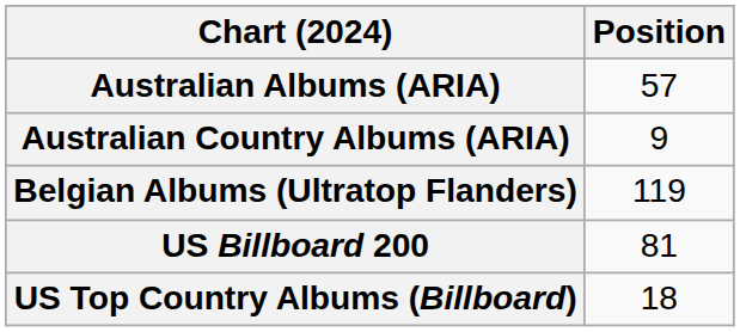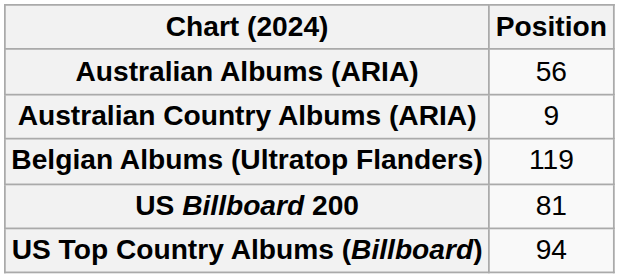 <table class="wikitable sortable plainrowheaders" style="text-align:center;">
 <tr>
 <th>Chart (2024)</th>
 <th>Position</th>
 </tr>
 <tr>
 <th scope="row">Australian Albums (ARIA)</th>
-<td>57</td>
+<td>56</td>
 </tr>
 <tr>
 <th scope="row">Australian Country Albums (ARIA)</th>
 <td>9</td>
 </tr>
 <tr>
 <th scope="row">Belgian Albums (Ultratop Flanders)</th>
 <td>119</td>
 </tr>
 <tr>
 <th scope="row">US <em>Billboard</em> 200</th>
 <td>81</td>
 </tr>
 <tr>
 <th scope="row">US Top Country Albums (<em>Billboard</em>)</th>
-<td>18</td>
+<td>94</td>
 </tr>
 </table>
